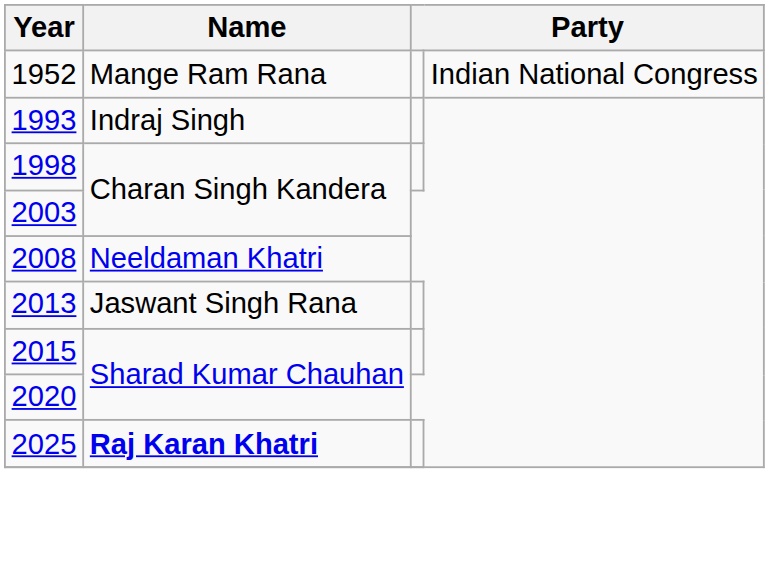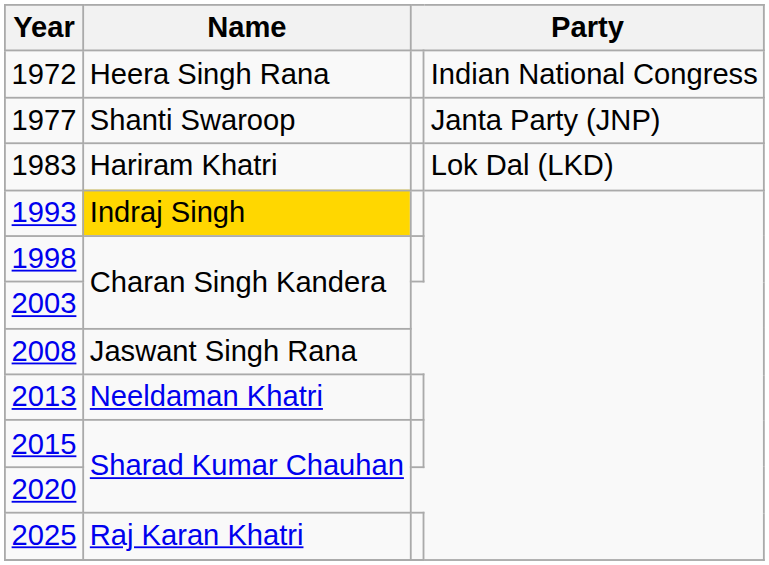 <table class="wikitable">
 <tr>
 <th>Year</th>
 <th>Name</th>
 <th colspan=2>Party</th>
 </tr>
 <tr>
-<td>1952</td>
-<td>Mange Ram Rana</td>
+<td>1972</td>
+<td>Heera Singh Rana</td>
 <td></td>
 <td>Indian National Congress</td>
 </tr>
 <tr>
+<td>1977</td>
+<td>Shanti Swaroop</td>
+<td></td>
+<td>Janta Party (JNP)</td>
+</tr>
+<tr>
+<td>1983</td>
+<td>Hariram Khatri</td>
+<td></td>
+<td>Lok Dal (LKD)</td>
+</tr>
+<tr>
 <td><a href='#'>1993</a></td>
-<td>Indraj Singh</td>
+<td style="background: gold;">Indraj Singh</td>
 <td></td>
 </tr>
 <tr>
 <td><a href='#'>1998</a></td>
 <td rowspan="2">Charan Singh Kandera</td>
 <td></td>
 </tr>
 <tr>
 <td><a href='#'>2003</a></td>
 </tr>
 <tr>
 <td><a href='#'>2008</a></td>
-<td><a href='#'>Neeldaman Khatri</a></td>
+<td>Jaswant Singh Rana</td>
 </tr>
 <tr>
 <td><a href='#'>2013</a></td>
-<td>Jaswant Singh Rana</td>
+<td><a href='#'>Neeldaman Khatri</a></td>
 <td></td>
 </tr>
 <tr>
 <td><a href='#'>2015</a></td>
 <td rowspan="2"><a href='#'>Sharad Kumar Chauhan</a></td>
 <td></td>
 </tr>
 <tr>
 <td><a href='#'>2020</a></td>
 </tr>
 <tr>
 <td><a href='#'>2025</a></td>
-<td><strong><a href='#'>Raj Karan Khatri</a></strong></td>
+<td><a href='#'>Raj Karan Khatri</a></td>
 <td></td>
 </tr>
 <tr>
 </tr>
 </table>
